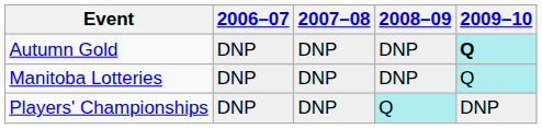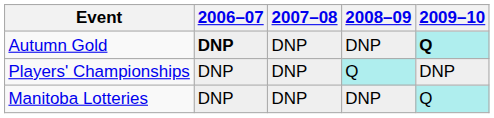 <table class="wikitable">
 <tr>
 <th>Event</th>
 <th><a href='#'>2006–07</a></th>
 <th><a href='#'>2007–08</a></th>
 <th><a href='#'>2008–09</a></th>
 <th><a href='#'>2009–10</a></th>
 </tr>
 <tr>
 <td><a href='#'>Autumn Gold</a></td>
-<td style="background:#EFEFEF;">DNP</td>
+<td style="background:#EFEFEF;"><strong>DNP</strong></td>
 <td style="background:#EFEFEF;">DNP</td>
 <td style="background:#EFEFEF;">DNP</td>
 <td style="background:#afeeee;"><strong>Q</strong></td>
+</tr>
+<tr>
+<td><a href='#'>Players' Championships</a></td>
+<td style="background:#EFEFEF;">DNP</td>
+<td style="background:#EFEFEF;">DNP</td>
+<td style="background:#afeeee;">Q</td>
+<td style="background:#EFEFEF;">DNP</td>
 </tr>
 <tr>
 <td><a href='#'>Manitoba Lotteries</a></td>
 <td style="background:#EFEFEF;">DNP</td>
 <td style="background:#EFEFEF;">DNP</td>
 <td style="background:#EFEFEF;">DNP</td>
 <td style="background:#afeeee;">Q</td>
 </tr>
-<tr>
-<td><a href='#'>Players' Championships</a></td>
-<td style="background:#EFEFEF;">DNP</td>
-<td style="background:#EFEFEF;">DNP</td>
-<td style="background:#afeeee;">Q</td>
-<td style="background:#EFEFEF;">DNP</td>
-</tr>
 </table>
